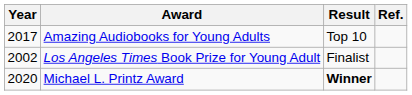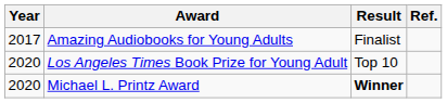 <table class="wikitable sortable mw-collapsible">
 <tr>
 <th>Year</th>
 <th>Award</th>
 <th>Result</th>
 <th>Ref.</th>
 </tr>
 <tr>
 <td>2017</td>
 <td><a href='#'>Amazing Audiobooks for Young Adults</a></td>
-<td>Top 10</td>
+<td>Finalist</td>
 <td></td>
 </tr>
 <tr>
-<td>2002</td>
+<td>2020</td>
 <td><a href='#'><em>Los Angeles Times</em> Book Prize for Young Adult</a></td>
-<td>Finalist</td>
+<td>Top 10</td>
 <td></td>
 </tr>
 <tr>
 <td>2020</td>
 <td><a href='#'>Michael L. Printz Award</a></td>
 <td><strong>Winner</strong></td>
 <td></td>
 </tr>
 </table>
